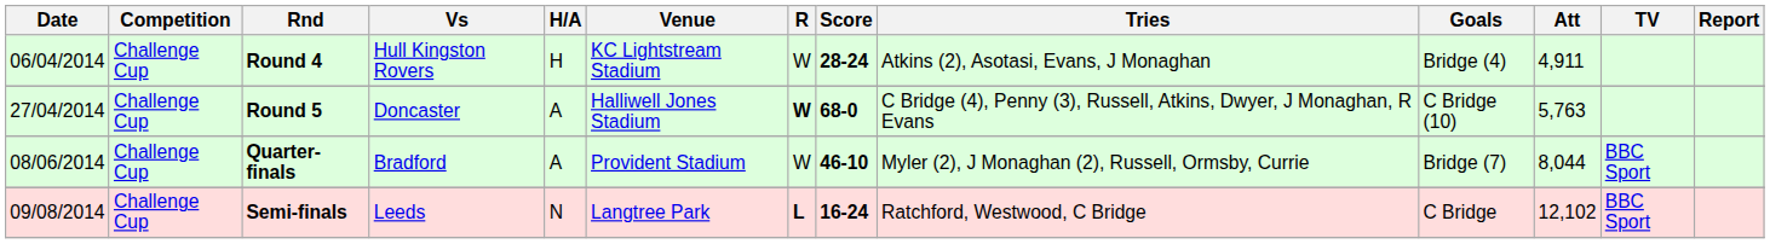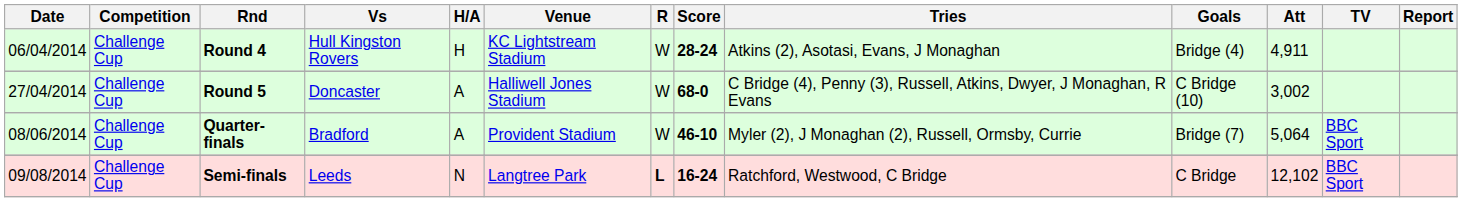 <table class="wikitable" style="font-size:85%;" width="100%">
 <tr>
 <th>Date</th>
 <th>Competition</th>
 <th>Rnd</th>
 <th>Vs</th>
 <th>H/A</th>
 <th>Venue</th>
 <th>R</th>
 <th>Score</th>
 <th>Tries</th>
 <th>Goals</th>
 <th>Att</th>
 <th>TV</th>
 <th>Report</th>
 </tr>
 <tr style="background:#ddffdd;" width=20 | >
 <td>06/04/2014</td>
 <td><a href='#'>Challenge Cup</a></td>
 <td><strong>Round 4</strong></td>
 <td> <a href='#'>Hull Kingston Rovers</a></td>
 <td>H</td>
 <td><a href='#'>KC Lightstream Stadium</a></td>
 <td>W</td>
 <td><strong>28-24</strong></td>
 <td>Atkins (2), Asotasi, Evans, J Monaghan</td>
 <td>Bridge (4)</td>
 <td>4,911</td>
 <td></td>
 <td></td>
 </tr>
 <tr>
 </tr>
 <tr style="background:#ddffdd;" width=20 | >
 <td>27/04/2014</td>
 <td><a href='#'>Challenge Cup</a></td>
 <td><strong>Round 5</strong></td>
 <td> <a href='#'>Doncaster</a></td>
 <td>A</td>
 <td><a href='#'>Halliwell Jones Stadium</a></td>
-<td><strong>W</strong></td>
+<td>W</td>
 <td><strong>68-0</strong></td>
 <td>C Bridge (4), Penny (3), Russell, Atkins, Dwyer, J Monaghan, R Evans</td>
 <td>C Bridge (10)</td>
-<td>5,763</td>
+<td>3,002</td>
 <td></td>
 <td></td>
 </tr>
 <tr>
 </tr>
 <tr style="background:#ddffdd;" width=20 | >
 <td>08/06/2014</td>
 <td><a href='#'>Challenge Cup</a></td>
 <td><strong>Quarter-finals</strong></td>
 <td> <a href='#'>Bradford</a></td>
 <td>A</td>
 <td><a href='#'>Provident Stadium</a></td>
 <td>W</td>
 <td><strong>46-10</strong></td>
 <td>Myler (2), J Monaghan (2), Russell, Ormsby, Currie</td>
 <td>Bridge (7)</td>
-<td>8,044</td>
+<td>5,064</td>
 <td><a href='#'>BBC Sport</a></td>
 <td></td>
 </tr>
 <tr>
 </tr>
 <tr style="background:#ffdddd;" width=20 | >
 <td>09/08/2014</td>
 <td><a href='#'>Challenge Cup</a></td>
 <td><strong>Semi-finals</strong></td>
 <td> <a href='#'>Leeds</a></td>
 <td>N</td>
 <td><a href='#'>Langtree Park</a></td>
 <td><strong>L</strong></td>
 <td><strong>16-24</strong></td>
 <td>Ratchford, Westwood, C Bridge</td>
 <td>C Bridge</td>
 <td>12,102</td>
 <td><a href='#'>BBC Sport</a></td>
 <td></td>
 </tr>
 <tr>
 </tr>
 </table>
